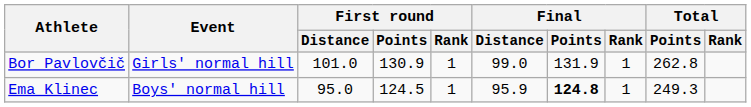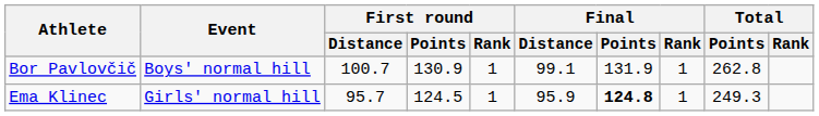 <table class="wikitable" style="font-size:90%">
 <tr>
 <th rowspan=2>Athlete</th>
 <th rowspan=2>Event</th>
 <th colspan=3>First round</th>
 <th colspan=3>Final</th>
 <th colspan=2>Total</th>
 </tr>
 <tr style="font-size:95%">
 <th>Distance</th>
 <th>Points</th>
 <th>Rank</th>
 <th>Distance</th>
 <th>Points</th>
 <th>Rank</th>
 <th>Points</th>
 <th>Rank</th>
 </tr>
 <tr align=center>
 <td align=left><a href='#'>Bor Pavlovčič</a></td>
-<td align=left><a href='#'>Girls' normal hill</a></td>
-<td>101.0</td>
+<td align=left><a href='#'>Boys' normal hill</a></td>
+<td>100.7</td>
 <td>130.9</td>
 <td>1</td>
-<td>99.0</td>
+<td>99.1</td>
 <td>131.9</td>
 <td>1</td>
 <td>262.8</td>
 <td></td>
 </tr>
 <tr align=center>
 <td align=left><a href='#'>Ema Klinec</a></td>
-<td align=left><a href='#'>Boys' normal hill</a></td>
-<td>95.0</td>
+<td align=left><a href='#'>Girls' normal hill</a></td>
+<td>95.7</td>
 <td>124.5</td>
 <td>1</td>
 <td>95.9</td>
 <td><strong>124.8</strong></td>
 <td>1</td>
 <td>249.3</td>
 <td></td>
 </tr>
 </table>
